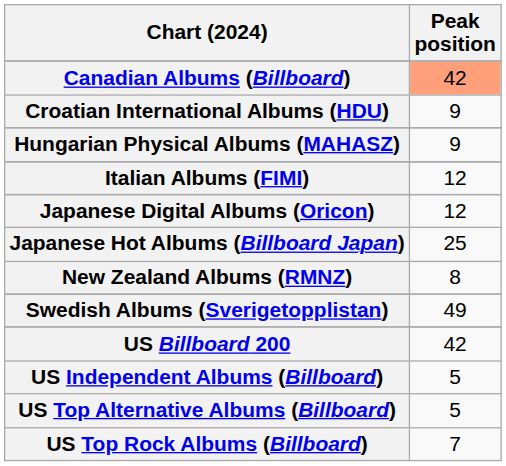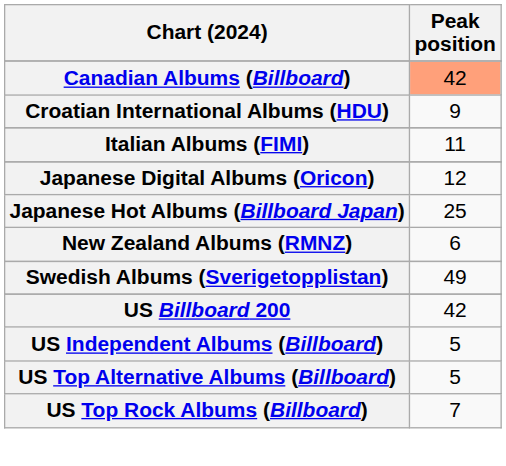 <table class="wikitable sortable plainrowheaders" style="text-align:center;">
 <tr>
 <th scope="col">Chart (2024)</th>
 <th scope="col">Peak<br>position</th>
 </tr>
 <tr>
 </tr>
 <tr>
 </tr>
 <tr>
 </tr>
 <tr>
 </tr>
 <tr>
 <th scope="row"><a href='#'>Canadian Albums</a> (<em><a href='#'>Billboard</a></em>)</th>
 <td style="background: lightsalmon;">42</td>
 </tr>
 <tr>
 <th scope="row">Croatian International Albums (<a href='#'>HDU</a>)</th>
 <td>9</td>
 </tr>
 <tr>
 </tr>
 <tr>
 </tr>
 <tr>
 </tr>
 <tr>
 </tr>
 <tr>
 </tr>
 <tr>
-<th scope="row">Hungarian Physical Albums (<a href='#'>MAHASZ</a>)</th>
-<td>9</td>
-</tr>
-<tr>
 </tr>
 <tr>
 <th scope="row">Italian Albums (<a href='#'>FIMI</a>)</th>
-<td>12</td>
+<td>11</td>
 </tr>
 <tr>
 </tr>
 <tr>
 <th scope="row">Japanese Digital Albums (<a href='#'>Oricon</a>)</th>
 <td>12</td>
 </tr>
 <tr>
 <th scope="row">Japanese Hot Albums (<em><a href='#'>Billboard Japan</a></em>)</th>
 <td>25</td>
 </tr>
 <tr>
 <th scope="row">New Zealand Albums (<a href='#'>RMNZ</a>)</th>
-<td>8</td>
+<td>6</td>
 </tr>
 <tr>
 </tr>
 <tr>
 </tr>
 <tr>
 </tr>
 <tr>
 </tr>
 <tr>
 <th scope="row">Swedish Albums (<a href='#'>Sverigetopplistan</a>)</th>
 <td>49</td>
 </tr>
 <tr>
 </tr>
 <tr>
 </tr>
 <tr>
 </tr>
 <tr>
 <th scope="row">US <a href='#'><em>Billboard</em> 200</a></th>
 <td>42</td>
 </tr>
 <tr>
 <th scope="row">US <a href='#'>Independent Albums</a> (<em><a href='#'>Billboard</a></em>)</th>
 <td>5</td>
 </tr>
 <tr>
 <th scope="row">US <a href='#'>Top Alternative Albums</a> (<em><a href='#'>Billboard</a></em>)</th>
 <td>5</td>
 </tr>
 <tr>
 <th scope="row">US <a href='#'>Top Rock Albums</a> (<em><a href='#'>Billboard</a></em>)</th>
 <td>7</td>
 </tr>
 </table>
